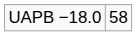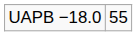 <table class="wikitable">
 <tr align="center">
 </tr>
 <tr align="center">
 <td>UAPB −18.0</td>
-<td>58</td>
+<td>55</td>
 </tr>
 </table>
